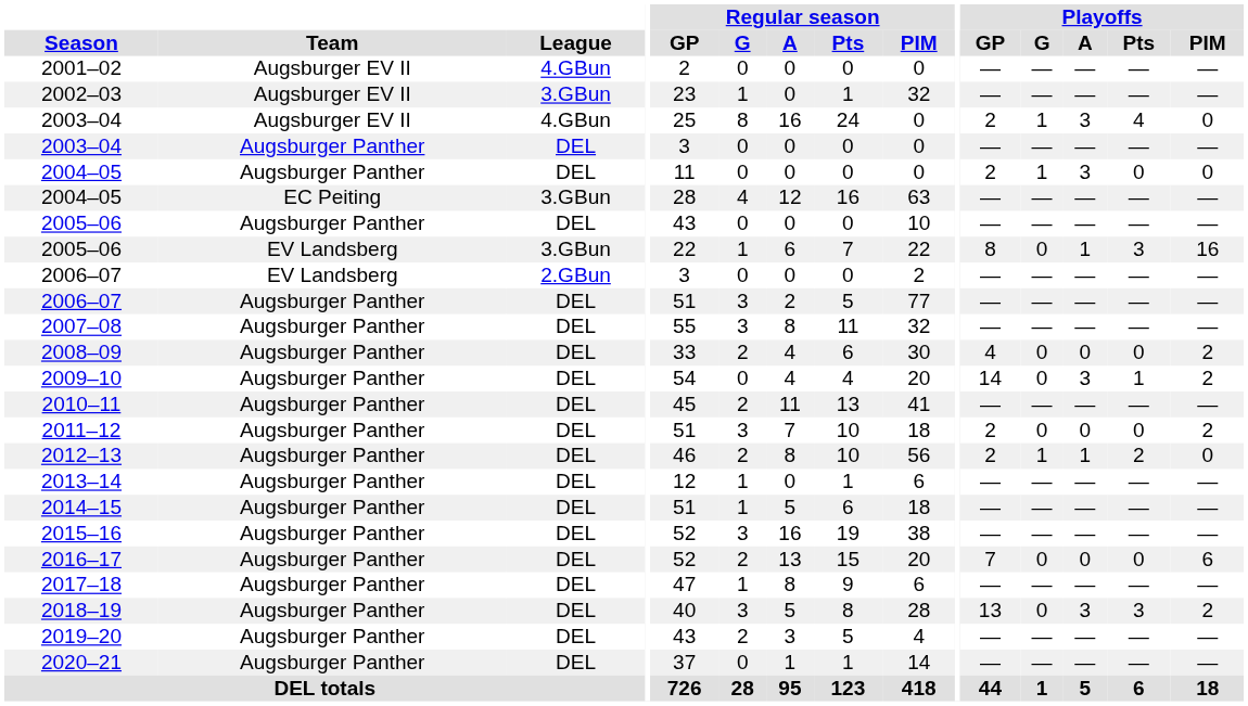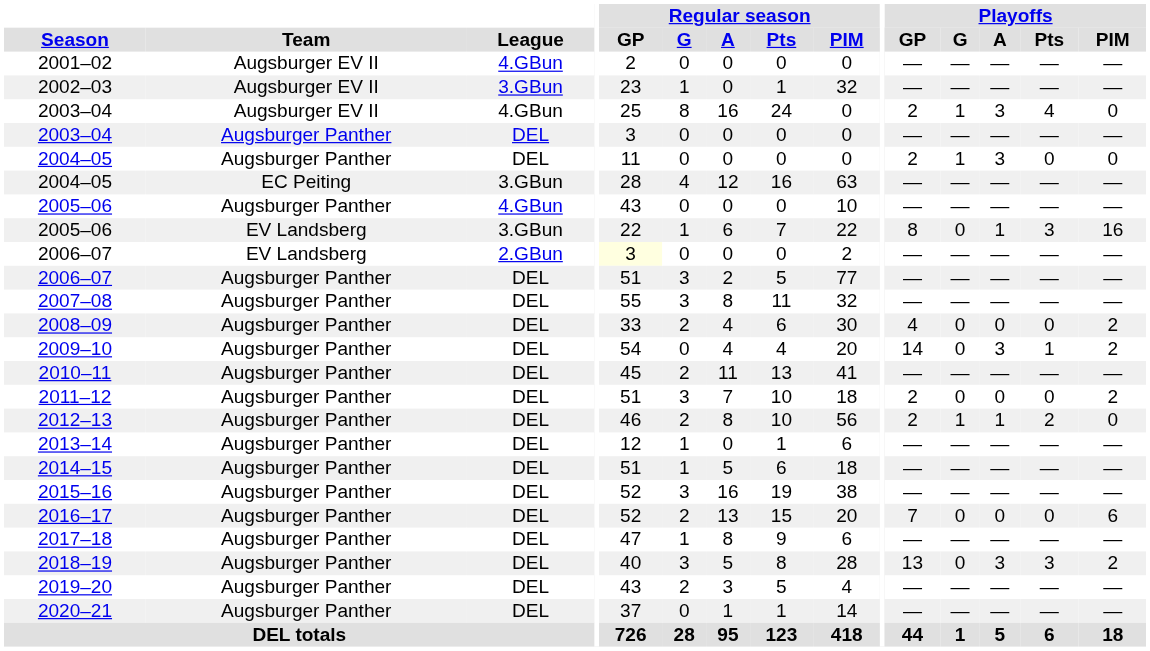 <table border="0" cellpadding="1" cellspacing="0" style="text-align:center; width:60em">
 <tr bgcolor="#e0e0e0">
 <th colspan="3" bgcolor="#ffffff"></th>
 <th rowspan="99" bgcolor="#ffffff"></th>
 <th colspan="5"><a href='#'>Regular season</a></th>
 <th rowspan="99" bgcolor="#ffffff"></th>
 <th colspan="5"><a href='#'>Playoffs</a></th>
 </tr>
 <tr bgcolor="#e0e0e0">
 <th><a href='#'>Season</a></th>
 <th>Team</th>
 <th>League</th>
 <th>GP</th>
 <th><a href='#'>G</a></th>
 <th><a href='#'>A</a></th>
 <th><a href='#'>Pts</a></th>
 <th><a href='#'>PIM</a></th>
 <th>GP</th>
 <th>G</th>
 <th>A</th>
 <th>Pts</th>
 <th>PIM</th>
 </tr>
 <tr ALIGN="center">
 <td>2001–02</td>
 <td>Augsburger EV II</td>
 <td><a href='#'>4.GBun</a></td>
 <td>2</td>
 <td>0</td>
 <td>0</td>
 <td>0</td>
 <td>0</td>
 <td>—</td>
 <td>—</td>
 <td>—</td>
 <td>—</td>
 <td>—</td>
 </tr>
 <tr ALIGN="center" bgcolor="#f0f0f0">
 <td>2002–03</td>
 <td>Augsburger EV II</td>
 <td><a href='#'>3.GBun</a></td>
 <td>23</td>
 <td>1</td>
 <td>0</td>
 <td>1</td>
 <td>32</td>
 <td>—</td>
 <td>—</td>
 <td>—</td>
 <td>—</td>
 <td>—</td>
 </tr>
 <tr ALIGN="center">
 <td>2003–04</td>
 <td>Augsburger EV II</td>
 <td>4.GBun</td>
 <td>25</td>
 <td>8</td>
 <td>16</td>
 <td>24</td>
 <td>0</td>
 <td>2</td>
 <td>1</td>
 <td>3</td>
 <td>4</td>
 <td>0</td>
 </tr>
 <tr ALIGN="center" bgcolor="#f0f0f0">
 <td><a href='#'>2003–04</a></td>
 <td><a href='#'>Augsburger Panther</a></td>
 <td><a href='#'>DEL</a></td>
 <td>3</td>
 <td>0</td>
 <td>0</td>
 <td>0</td>
 <td>0</td>
 <td>—</td>
 <td>—</td>
 <td>—</td>
 <td>—</td>
 <td>—</td>
 </tr>
 <tr ALIGN="center">
 <td><a href='#'>2004–05</a></td>
 <td>Augsburger Panther</td>
 <td>DEL</td>
 <td>11</td>
 <td>0</td>
 <td>0</td>
 <td>0</td>
 <td>0</td>
 <td>2</td>
 <td>1</td>
 <td>3</td>
 <td>0</td>
 <td>0</td>
 </tr>
 <tr ALIGN="center" bgcolor="#f0f0f0">
 <td>2004–05</td>
 <td>EC Peiting</td>
 <td>3.GBun</td>
 <td>28</td>
 <td>4</td>
 <td>12</td>
 <td>16</td>
 <td>63</td>
 <td>—</td>
 <td>—</td>
 <td>—</td>
 <td>—</td>
 <td>—</td>
 </tr>
 <tr ALIGN="center">
 <td><a href='#'>2005–06</a></td>
 <td>Augsburger Panther</td>
-<td>DEL</td>
+<td><a href='#'>4.GBun</a></td>
 <td>43</td>
 <td>0</td>
 <td>0</td>
 <td>0</td>
 <td>10</td>
 <td>—</td>
 <td>—</td>
 <td>—</td>
 <td>—</td>
 <td>—</td>
 </tr>
 <tr ALIGN="center" bgcolor="#f0f0f0">
 <td>2005–06</td>
 <td>EV Landsberg</td>
 <td>3.GBun</td>
 <td>22</td>
 <td>1</td>
 <td>6</td>
 <td>7</td>
 <td>22</td>
 <td>8</td>
 <td>0</td>
 <td>1</td>
 <td>3</td>
 <td>16</td>
 </tr>
 <tr ALIGN="center">
 <td>2006–07</td>
 <td>EV Landsberg</td>
 <td><a href='#'>2.GBun</a></td>
-<td>3</td>
+<td style="background: lightyellow;">3</td>
 <td>0</td>
 <td>0</td>
 <td>0</td>
 <td>2</td>
 <td>—</td>
 <td>—</td>
 <td>—</td>
 <td>—</td>
 <td>—</td>
 </tr>
 <tr ALIGN="center" bgcolor="#f0f0f0">
 <td><a href='#'>2006–07</a></td>
 <td>Augsburger Panther</td>
 <td>DEL</td>
 <td>51</td>
 <td>3</td>
 <td>2</td>
 <td>5</td>
 <td>77</td>
 <td>—</td>
 <td>—</td>
 <td>—</td>
 <td>—</td>
 <td>—</td>
 </tr>
 <tr ALIGN="center">
 <td><a href='#'>2007–08</a></td>
 <td>Augsburger Panther</td>
 <td>DEL</td>
 <td>55</td>
 <td>3</td>
 <td>8</td>
 <td>11</td>
 <td>32</td>
 <td>—</td>
 <td>—</td>
 <td>—</td>
 <td>—</td>
 <td>—</td>
 </tr>
 <tr ALIGN="center" bgcolor="#f0f0f0">
 <td><a href='#'>2008–09</a></td>
 <td>Augsburger Panther</td>
 <td>DEL</td>
 <td>33</td>
 <td>2</td>
 <td>4</td>
 <td>6</td>
 <td>30</td>
 <td>4</td>
 <td>0</td>
 <td>0</td>
 <td>0</td>
 <td>2</td>
 </tr>
 <tr ALIGN="center">
 <td><a href='#'>2009–10</a></td>
 <td>Augsburger Panther</td>
 <td>DEL</td>
 <td>54</td>
 <td>0</td>
 <td>4</td>
 <td>4</td>
 <td>20</td>
 <td>14</td>
 <td>0</td>
 <td>3</td>
 <td>1</td>
 <td>2</td>
 </tr>
 <tr ALIGN="center" bgcolor="#f0f0f0">
 <td><a href='#'>2010–11</a></td>
 <td>Augsburger Panther</td>
 <td>DEL</td>
 <td>45</td>
 <td>2</td>
 <td>11</td>
 <td>13</td>
 <td>41</td>
 <td>—</td>
 <td>—</td>
 <td>—</td>
 <td>—</td>
 <td>—</td>
 </tr>
 <tr ALIGN="center">
 <td><a href='#'>2011–12</a></td>
 <td>Augsburger Panther</td>
 <td>DEL</td>
 <td>51</td>
 <td>3</td>
 <td>7</td>
 <td>10</td>
 <td>18</td>
 <td>2</td>
 <td>0</td>
 <td>0</td>
 <td>0</td>
 <td>2</td>
 </tr>
 <tr ALIGN="center" bgcolor="#f0f0f0">
 <td><a href='#'>2012–13</a></td>
 <td>Augsburger Panther</td>
 <td>DEL</td>
 <td>46</td>
 <td>2</td>
 <td>8</td>
 <td>10</td>
 <td>56</td>
 <td>2</td>
 <td>1</td>
 <td>1</td>
 <td>2</td>
 <td>0</td>
 </tr>
 <tr ALIGN="center">
 <td><a href='#'>2013–14</a></td>
 <td>Augsburger Panther</td>
 <td>DEL</td>
 <td>12</td>
 <td>1</td>
 <td>0</td>
 <td>1</td>
 <td>6</td>
 <td>—</td>
 <td>—</td>
 <td>—</td>
 <td>—</td>
 <td>—</td>
 </tr>
 <tr ALIGN="center" bgcolor="#f0f0f0">
 <td><a href='#'>2014–15</a></td>
 <td>Augsburger Panther</td>
 <td>DEL</td>
 <td>51</td>
 <td>1</td>
 <td>5</td>
 <td>6</td>
 <td>18</td>
 <td>—</td>
 <td>—</td>
 <td>—</td>
 <td>—</td>
 <td>—</td>
 </tr>
 <tr ALIGN="center">
 <td><a href='#'>2015–16</a></td>
 <td>Augsburger Panther</td>
 <td>DEL</td>
 <td>52</td>
 <td>3</td>
 <td>16</td>
 <td>19</td>
 <td>38</td>
 <td>—</td>
 <td>—</td>
 <td>—</td>
 <td>—</td>
 <td>—</td>
 </tr>
 <tr ALIGN="center" bgcolor="#f0f0f0">
 <td><a href='#'>2016–17</a></td>
 <td>Augsburger Panther</td>
 <td>DEL</td>
 <td>52</td>
 <td>2</td>
 <td>13</td>
 <td>15</td>
 <td>20</td>
 <td>7</td>
 <td>0</td>
 <td>0</td>
 <td>0</td>
 <td>6</td>
 </tr>
 <tr ALIGN="center">
 <td><a href='#'>2017–18</a></td>
 <td>Augsburger Panther</td>
 <td>DEL</td>
 <td>47</td>
 <td>1</td>
 <td>8</td>
 <td>9</td>
 <td>6</td>
 <td>—</td>
 <td>—</td>
 <td>—</td>
 <td>—</td>
 <td>—</td>
 </tr>
 <tr ALIGN="center" bgcolor="#f0f0f0">
 <td><a href='#'>2018–19</a></td>
 <td>Augsburger Panther</td>
 <td>DEL</td>
 <td>40</td>
 <td>3</td>
 <td>5</td>
 <td>8</td>
 <td>28</td>
 <td>13</td>
 <td>0</td>
 <td>3</td>
 <td>3</td>
 <td>2</td>
 </tr>
 <tr ALIGN="center">
 <td><a href='#'>2019–20</a></td>
 <td>Augsburger Panther</td>
 <td>DEL</td>
 <td>43</td>
 <td>2</td>
 <td>3</td>
 <td>5</td>
 <td>4</td>
 <td>—</td>
 <td>—</td>
 <td>—</td>
 <td>—</td>
 <td>—</td>
 </tr>
 <tr ALIGN="center" bgcolor="#f0f0f0">
 <td><a href='#'>2020–21</a></td>
 <td>Augsburger Panther</td>
 <td>DEL</td>
 <td>37</td>
 <td>0</td>
 <td>1</td>
 <td>1</td>
 <td>14</td>
 <td>—</td>
 <td>—</td>
 <td>—</td>
 <td>—</td>
 <td>—</td>
 </tr>
 <tr bgcolor="#e0e0e0">
 <th colspan="3">DEL totals</th>
 <th>726</th>
 <th>28</th>
 <th>95</th>
 <th>123</th>
 <th>418</th>
 <th>44</th>
 <th>1</th>
 <th>5</th>
 <th>6</th>
 <th>18</th>
 </tr>
 </table>
